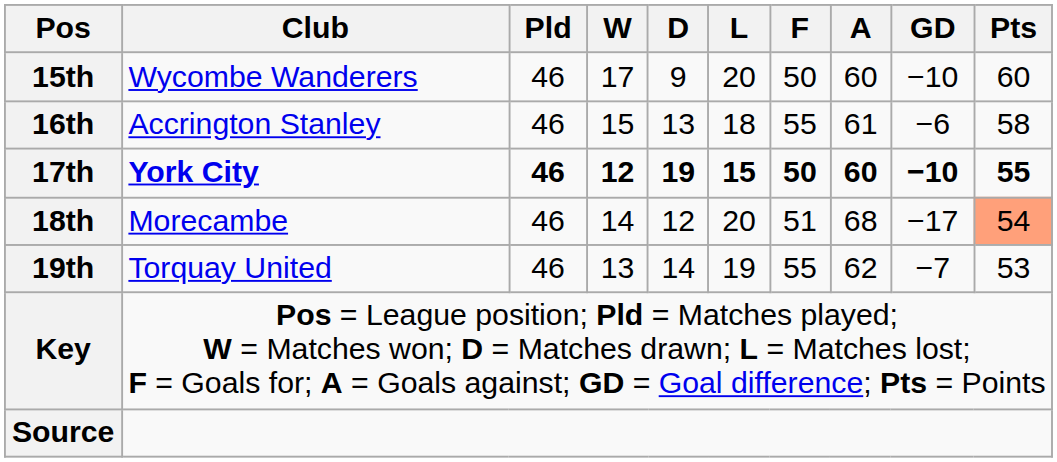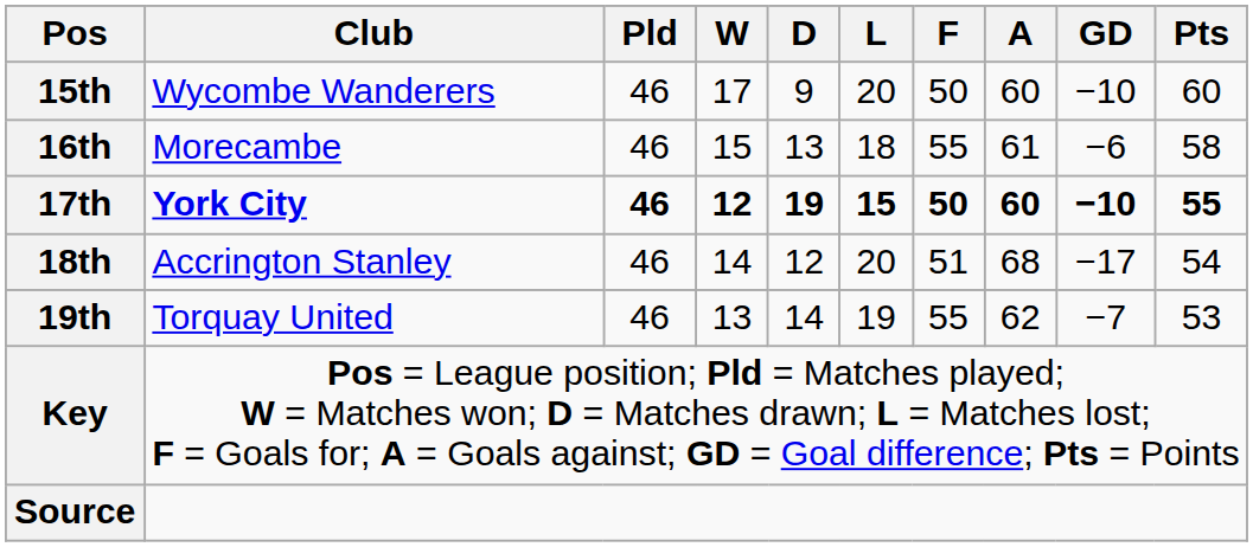 <table class=wikitable style="text-align:center">
 <tr>
 <th scope=col>Pos</th>
 <th scope=col>Club</th>
 <th scope=col>Pld</th>
 <th scope=col>W</th>
 <th scope=col>D</th>
 <th scope=col>L</th>
 <th scope=col>F</th>
 <th scope=col>A</th>
 <th scope=col>GD</th>
 <th scope=col>Pts</th>
 </tr>
 <tr>
 <th scope=row>15th</th>
 <td align=left><a href='#'>Wycombe Wanderers</a></td>
 <td>46</td>
 <td>17</td>
 <td>9</td>
 <td>20</td>
 <td>50</td>
 <td>60</td>
 <td>−10</td>
 <td>60</td>
 </tr>
 <tr>
 <th scope=row>16th</th>
-<td align=left><a href='#'>Accrington Stanley</a></td>
+<td align=left><a href='#'>Morecambe</a></td>
 <td>46</td>
 <td>15</td>
 <td>13</td>
 <td>18</td>
 <td>55</td>
 <td>61</td>
 <td>−6</td>
 <td>58</td>
 </tr>
 <tr style=font-weight:bold>
 <th scope=row>17th</th>
 <td align=left><a href='#'>York City</a></td>
 <td>46</td>
 <td>12</td>
 <td>19</td>
 <td>15</td>
 <td>50</td>
 <td>60</td>
 <td>−10</td>
 <td>55</td>
 </tr>
 <tr>
 <th scope=row>18th</th>
-<td align=left><a href='#'>Morecambe</a></td>
+<td align=left><a href='#'>Accrington Stanley</a></td>
 <td>46</td>
 <td>14</td>
 <td>12</td>
 <td>20</td>
 <td>51</td>
 <td>68</td>
 <td>−17</td>
-<td style="background: lightsalmon;">54</td>
+<td>54</td>
 </tr>
 <tr>
 <th scope=row>19th</th>
 <td align=left><a href='#'>Torquay United</a></td>
 <td>46</td>
 <td>13</td>
 <td>14</td>
 <td>19</td>
 <td>55</td>
 <td>62</td>
 <td>−7</td>
 <td>53</td>
 </tr>
 <tr>
 <th scope=row>Key</th>
 <td colspan=9><strong>Pos</strong> = League position; <strong>Pld</strong> = Matches played;<br><strong>W</strong> = Matches won; <strong>D</strong> = Matches drawn; <strong>L</strong> = Matches lost;<br><strong>F</strong> = Goals for; <strong>A</strong> = Goals against; <strong>GD</strong> = <a href='#'>Goal difference</a>; <strong>Pts</strong> = Points</td>
 </tr>
 <tr>
 <th scope=row>Source</th>
 <td colspan=9></td>
 </tr>
 </table>
